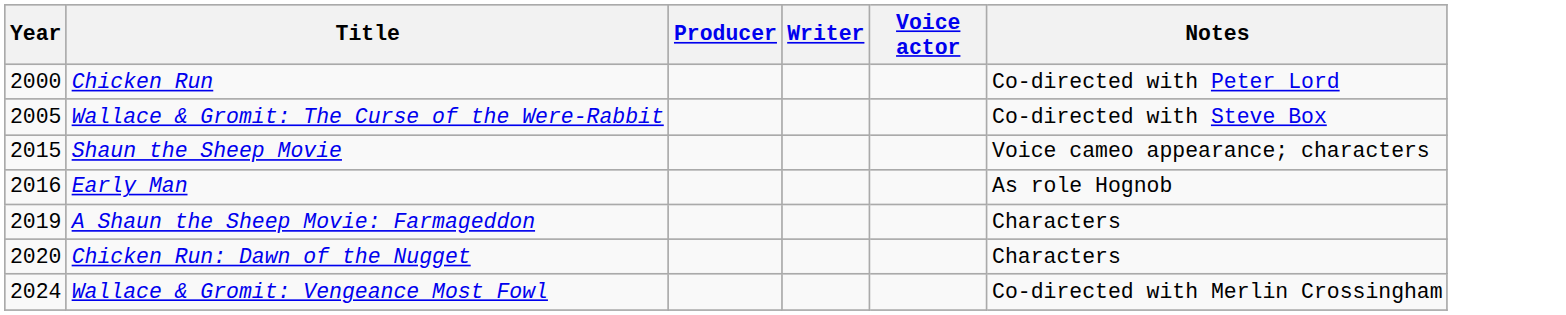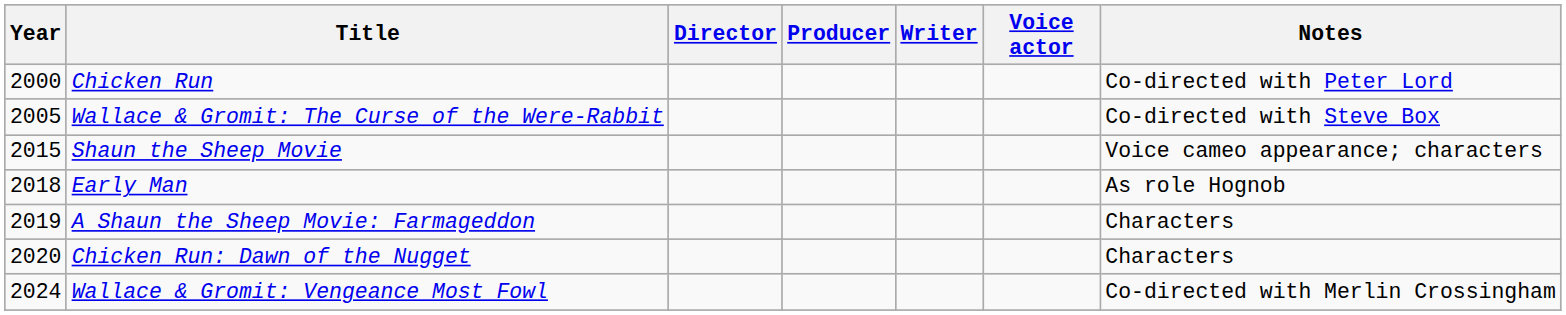 <table class="wikitable sortable">
 <tr>
 <th>Year</th>
 <th>Title</th>
+<th><a href='#'>Director</a></th>
 <th><a href='#'>Producer</a></th>
 <th><a href='#'>Writer</a></th>
 <th style="width:65px;"><a href='#'>Voice actor</a></th>
 <th>Notes</th>
 </tr>
 <tr>
 <td>2000</td>
 <td><em><a href='#'>Chicken Run</a></em></td>
 <td></td>
 <td></td>
 <td></td>
+<td></td>
 <td>Co-directed with <a href='#'>Peter Lord</a></td>
 </tr>
 <tr>
 <td>2005</td>
 <td><em><a href='#'>Wallace & Gromit: The Curse of the Were-Rabbit</a></em></td>
+<td></td>
 <td></td>
 <td></td>
 <td></td>
 <td>Co-directed with <a href='#'>Steve Box</a></td>
 </tr>
 <tr>
 <td>2015</td>
 <td><em><a href='#'>Shaun the Sheep Movie</a></em></td>
 <td></td>
 <td></td>
 <td></td>
+<td></td>
 <td>Voice cameo appearance; characters</td>
 </tr>
 <tr>
-<td>2016</td>
+<td>2018</td>
 <td><em><a href='#'>Early Man</a></em></td>
+<td></td>
 <td></td>
 <td></td>
 <td></td>
 <td>As role Hognob</td>
 </tr>
 <tr>
 <td>2019</td>
 <td><em><a href='#'>A Shaun the Sheep Movie: Farmageddon</a></em></td>
 <td></td>
 <td></td>
 <td></td>
+<td></td>
 <td>Characters</td>
 </tr>
 <tr>
 <td>2020</td>
 <td><em><a href='#'>Chicken Run: Dawn of the Nugget</a></em></td>
+<td></td>
 <td></td>
 <td></td>
 <td></td>
 <td>Characters</td>
 </tr>
 <tr>
 <td>2024</td>
 <td><em><a href='#'>Wallace & Gromit: Vengeance Most Fowl</a></em></td>
 <td></td>
 <td></td>
 <td></td>
+<td></td>
 <td>Co-directed with Merlin Crossingham</td>
 </tr>
 </table>
